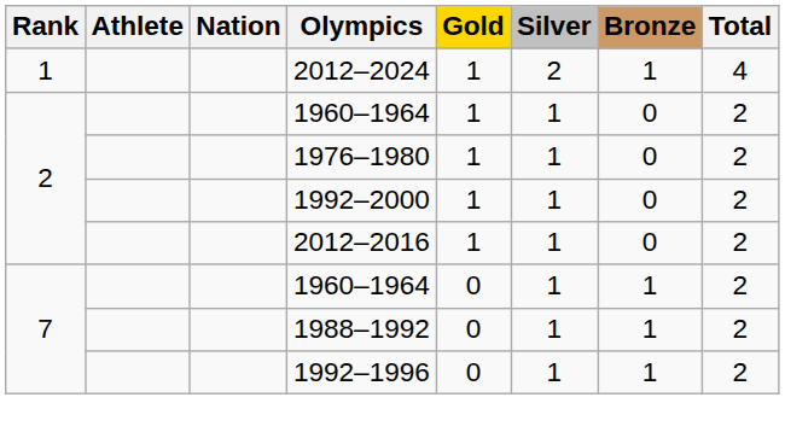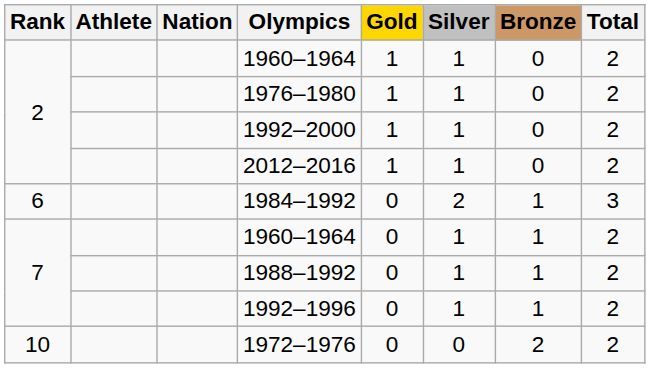 <table class="wikitable sortable" style="text-align:center">
 <tr>
 <th>Rank</th>
 <th>Athlete</th>
 <th>Nation</th>
 <th>Olympics</th>
 <th style="background-color:gold">Gold</th>
 <th style="background-color:silver">Silver</th>
 <th style="background-color:#cc9966">Bronze</th>
 <th>Total</th>
-</tr>
-<tr>
-<td>1</td>
-<td align=left></td>
-<td align=left></td>
-<td>2012–2024</td>
-<td>1</td>
-<td>2</td>
-<td>1</td>
-<td>4</td>
 </tr>
 <tr>
 <td rowspan="4">2</td>
 <td align=left></td>
 <td align=left></td>
 <td>1960–1964</td>
 <td>1</td>
 <td>1</td>
 <td>0</td>
 <td>2</td>
 </tr>
 <tr>
 <td align=left></td>
 <td align=left></td>
 <td>1976–1980</td>
 <td>1</td>
 <td>1</td>
 <td>0</td>
 <td>2</td>
 </tr>
 <tr>
 <td align=left></td>
 <td align=left></td>
 <td>1992–2000</td>
 <td>1</td>
 <td>1</td>
 <td>0</td>
 <td>2</td>
 </tr>
 <tr>
 <td align="left"></td>
 <td align=left></td>
 <td>2012–2016</td>
 <td>1</td>
 <td>1</td>
 <td>0</td>
 <td>2</td>
 </tr>
 <tr>
+<td>6</td>
+<td align=left></td>
+<td align=left></td>
+<td>1984–1992</td>
+<td>0</td>
+<td>2</td>
+<td>1</td>
+<td>3</td>
+</tr>
+<tr>
 <td rowspan=3>7</td>
 <td align=left></td>
 <td align=left></td>
 <td>1960–1964</td>
 <td>0</td>
 <td>1</td>
 <td>1</td>
 <td>2</td>
 </tr>
 <tr>
 <td align=left></td>
 <td align=left></td>
 <td>1988–1992</td>
 <td>0</td>
 <td>1</td>
 <td>1</td>
 <td>2</td>
 </tr>
 <tr>
 <td align=left></td>
 <td align=left></td>
 <td>1992–1996</td>
 <td>0</td>
 <td>1</td>
 <td>1</td>
 <td>2</td>
 </tr>
+<tr>
+<td>10</td>
+<td align=left></td>
+<td align=left></td>
+<td>1972–1976</td>
+<td>0</td>
+<td>0</td>
+<td>2</td>
+<td>2</td>
+</tr>
 </table>
